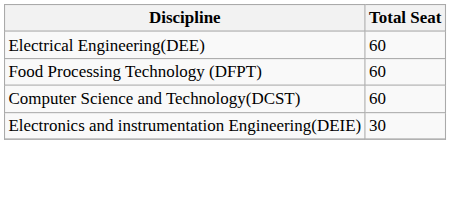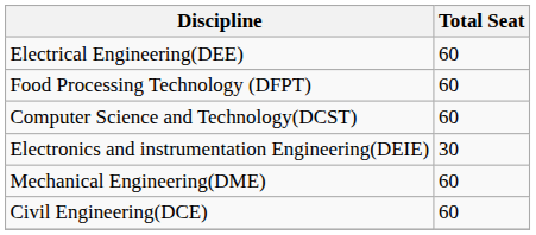 <table class="wikitable">
 <tr>
 <th>Discipline</th>
 <th>Total Seat</th>
 </tr>
 <tr>
 <td>Electrical Engineering(DEE)</td>
 <td>60</td>
 </tr>
 <tr>
 <td>Food Processing Technology (DFPT)</td>
 <td>60</td>
 </tr>
 <tr>
 <td>Computer Science and Technology(DCST)</td>
 <td>60</td>
 </tr>
 <tr>
 <td>Electronics and instrumentation Engineering(DEIE)</td>
 <td>30</td>
 </tr>
 <tr>
+<td>Mechanical Engineering(DME)</td>
+<td>60</td>
+</tr>
+<tr>
+<td>Civil Engineering(DCE)</td>
+<td>60</td>
+</tr>
+<tr>
 </tr>
 </table>
